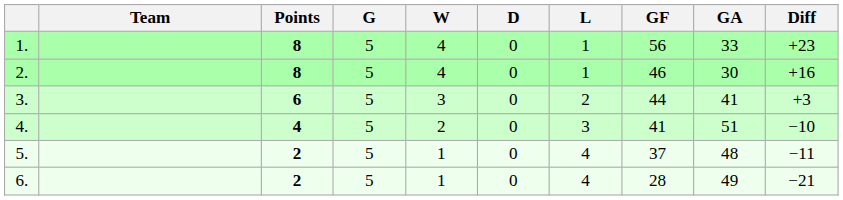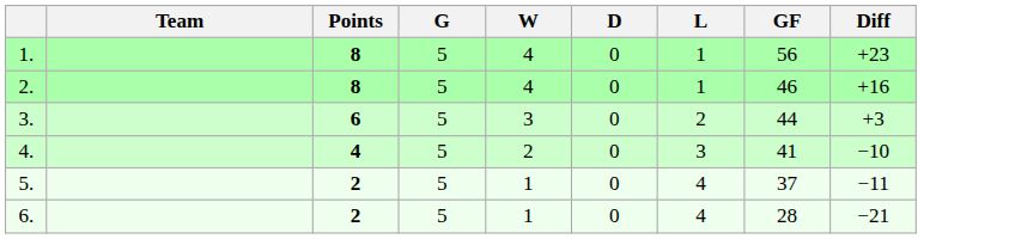 <table class=wikitable style="text-align:center">
 <tr bgcolor="#DCDCDC">
 <th width="25"></th>
 <th width="200">Team</th>
 <th width="60">Points</th>
 <th width="60">G</th>
 <th width="60">W</th>
 <th width="60">D</th>
 <th width="60">L</th>
 <th width="60">GF</th>
-<th width="60">GA</th>
 <th width="60">Diff</th>
 </tr>
 <tr bgcolor=#AAFFAA>
 <td>1.</td>
 <td align=left></td>
 <td><strong>8</strong></td>
 <td>5</td>
 <td>4</td>
 <td>0</td>
 <td>1</td>
 <td>56</td>
-<td>33</td>
 <td>+23</td>
 </tr>
 <tr bgcolor=#AAFFAA>
 <td>2.</td>
 <td align=left></td>
 <td><strong>8</strong></td>
 <td>5</td>
 <td>4</td>
 <td>0</td>
 <td>1</td>
 <td>46</td>
-<td>30</td>
 <td>+16</td>
 </tr>
 <tr bgcolor=#CCFFCC>
 <td>3.</td>
 <td align=left></td>
 <td><strong>6</strong></td>
 <td>5</td>
 <td>3</td>
 <td>0</td>
 <td>2</td>
 <td>44</td>
-<td>41</td>
 <td>+3</td>
 </tr>
 <tr bgcolor=#CCFFCC>
 <td>4.</td>
 <td align=left></td>
 <td><strong>4</strong></td>
 <td>5</td>
 <td>2</td>
 <td>0</td>
 <td>3</td>
 <td>41</td>
-<td>51</td>
 <td>−10</td>
 </tr>
 <tr bgcolor=#EEFFEE>
 <td>5.</td>
 <td align=left></td>
 <td><strong>2</strong></td>
 <td>5</td>
 <td>1</td>
 <td>0</td>
 <td>4</td>
 <td>37</td>
-<td>48</td>
 <td>−11</td>
 </tr>
 <tr bgcolor=#EEFFEE>
 <td>6.</td>
 <td align=left></td>
 <td><strong>2</strong></td>
 <td>5</td>
 <td>1</td>
 <td>0</td>
 <td>4</td>
 <td>28</td>
-<td>49</td>
 <td>−21</td>
 </tr>
 </table>
